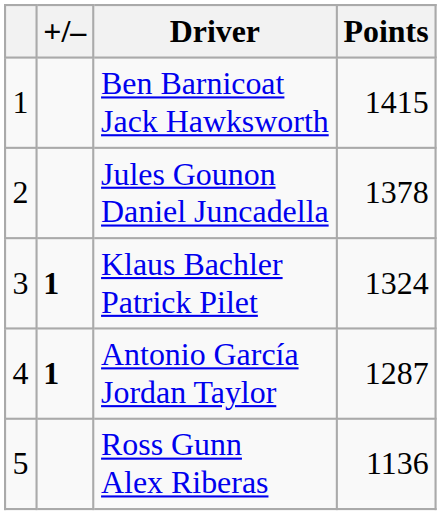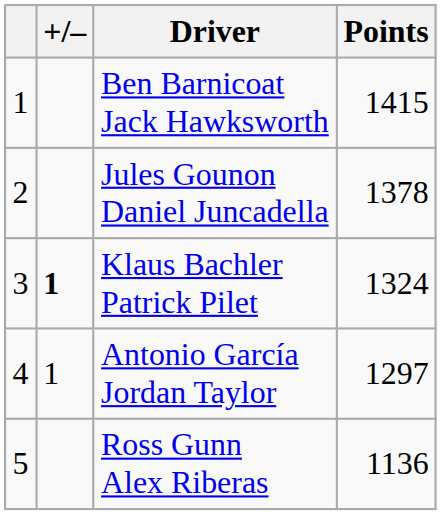 <table class="wikitable" style="font-size: 95%;">
 <tr>
 <th scope="col"></th>
 <th scope="col">+/–</th>
 <th scope="col">Driver</th>
 <th scope="col">Points</th>
 </tr>
 <tr>
 <td align=center>1</td>
 <td align="left"></td>
 <td> <a href='#'>Ben Barnicoat</a><br> <a href='#'>Jack Hawksworth</a></td>
 <td align=right>1415</td>
 </tr>
 <tr>
 <td align=center>2</td>
 <td align="left"></td>
 <td> <a href='#'>Jules Gounon</a><br> <a href='#'>Daniel Juncadella</a></td>
 <td align=right>1378</td>
 </tr>
 <tr>
 <td align=center>3</td>
 <td align="left"><strong> 1</strong></td>
 <td> <a href='#'>Klaus Bachler</a><br> <a href='#'>Patrick Pilet</a></td>
 <td align=right>1324</td>
 </tr>
 <tr>
 <td align=center>4</td>
-<td align="left"><strong> 1</strong></td>
+<td align="left"> 1</td>
 <td> <a href='#'>Antonio García</a><br> <a href='#'>Jordan Taylor</a></td>
-<td align=right>1287</td>
+<td align=right>1297</td>
 </tr>
 <tr>
 <td align=center>5</td>
 <td align="left"></td>
 <td> <a href='#'>Ross Gunn</a><br> <a href='#'>Alex Riberas</a></td>
 <td align=right>1136</td>
 </tr>
 </table>
